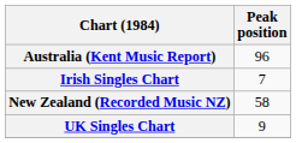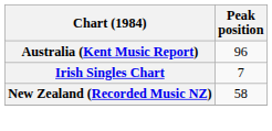 <table class="wikitable plainrowheaders sortable">
 <tr>
 <th>Chart (1984)</th>
 <th>Peak<br>position</th>
 </tr>
 <tr>
 <th scope="row">Australia (<a href='#'>Kent Music Report</a>)</th>
 <td align="center">96</td>
 </tr>
 <tr>
 <th scope="row"><a href='#'>Irish Singles Chart</a></th>
 <td align="center">7</td>
 </tr>
 <tr>
 <th scope="row">New Zealand (<a href='#'>Recorded Music NZ</a>)</th>
 <td align="center">58</td>
 </tr>
 <tr>
-<th scope="row"><a href='#'>UK Singles Chart</a></th>
-<td align="center">9</td>
-</tr>
-<tr>
 </tr>
 </table>
